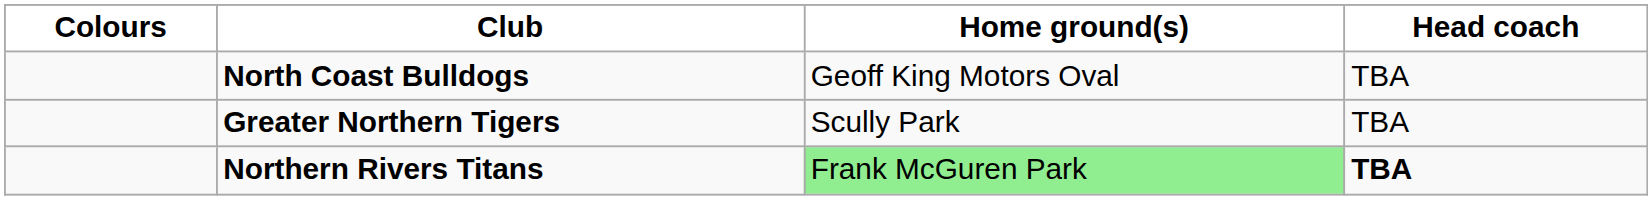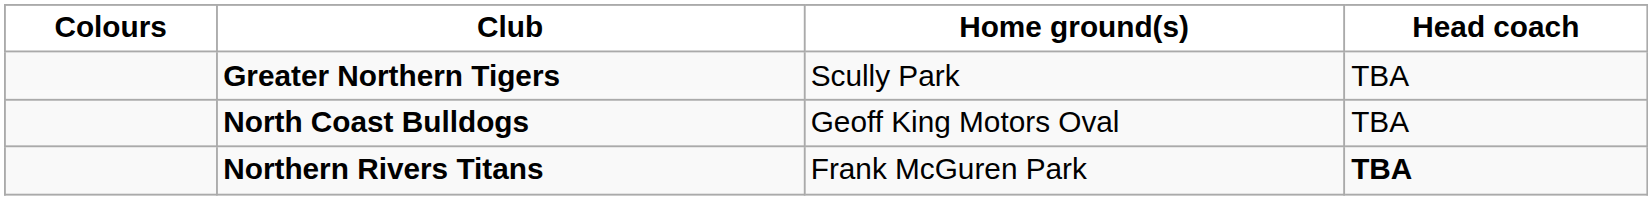 <table class="wikitable" style="width:100%; text-align:left">
 <tr>
 <th style="background:white">Colours</th>
 <th style="background:white">Club</th>
 <th style="background:white">Home ground(s)</th>
 <th style="background:white">Head coach</th>
 </tr>
 <tr>
 <td></td>
+<td><strong>Greater Northern Tigers</strong></td>
+<td>Scully Park</td>
+<td>TBA</td>
+</tr>
+<tr>
+<td></td>
 <td><strong>North Coast Bulldogs</strong></td>
 <td>Geoff King Motors Oval</td>
 <td>TBA</td>
 </tr>
 <tr>
 <td></td>
-<td><strong>Greater Northern Tigers</strong></td>
-<td>Scully Park</td>
-<td>TBA</td>
-</tr>
-<tr>
-<td></td>
 <td><strong>Northern Rivers Titans</strong></td>
-<td style="background: lightgreen;">Frank McGuren Park</td>
+<td>Frank McGuren Park</td>
 <td><strong>TBA</strong></td>
 </tr>
 </table>
